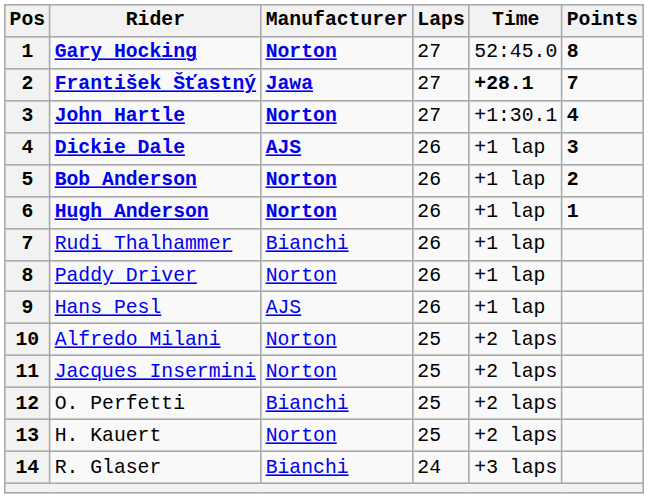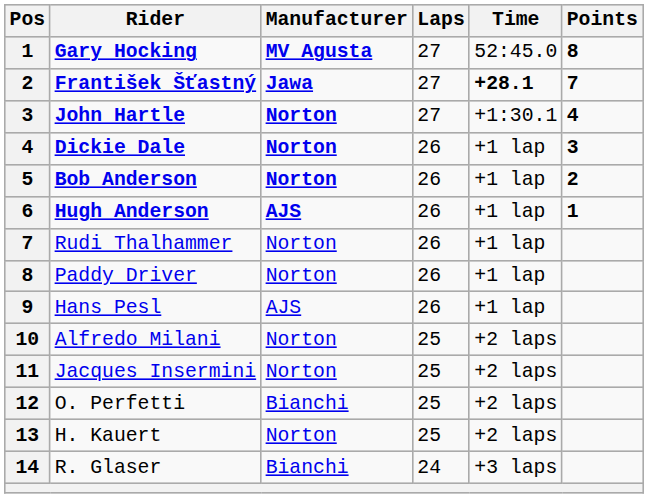 <table class="wikitable" style="font-size: 95%;">
 <tr>
 <th>Pos</th>
 <th>Rider</th>
 <th>Manufacturer</th>
 <th>Laps</th>
 <th>Time</th>
 <th>Points</th>
 </tr>
 <tr>
 <th>1</th>
 <td> <strong><a href='#'>Gary Hocking</a></strong></td>
-<td><strong><a href='#'>Norton</a></strong></td>
+<td><strong><a href='#'>MV Agusta</a></strong></td>
 <td>27</td>
 <td>52:45.0</td>
 <td><strong>8</strong></td>
 </tr>
 <tr>
 <th>2</th>
 <td> <strong><a href='#'>František Šťastný</a></strong></td>
 <td><strong><a href='#'>Jawa</a></strong></td>
 <td>27</td>
 <td><strong>+28.1</strong></td>
 <td><strong>7</strong></td>
 </tr>
 <tr>
 <th>3</th>
 <td> <strong><a href='#'>John Hartle</a></strong></td>
 <td><strong><a href='#'>Norton</a></strong></td>
 <td>27</td>
 <td>+1:30.1</td>
 <td><strong>4</strong></td>
 </tr>
 <tr>
 <th>4</th>
 <td> <strong><a href='#'>Dickie Dale</a></strong></td>
-<td><strong><a href='#'>AJS</a></strong></td>
+<td><strong><a href='#'>Norton</a></strong></td>
 <td>26</td>
 <td>+1 lap</td>
 <td><strong>3</strong></td>
 </tr>
 <tr>
 <th>5</th>
 <td> <strong><a href='#'>Bob Anderson</a></strong></td>
 <td><strong><a href='#'>Norton</a></strong></td>
 <td>26</td>
 <td>+1 lap</td>
 <td><strong>2</strong></td>
 </tr>
 <tr>
 <th>6</th>
 <td> <strong><a href='#'>Hugh Anderson</a></strong></td>
-<td><strong><a href='#'>Norton</a></strong></td>
+<td><strong><a href='#'>AJS</a></strong></td>
 <td>26</td>
 <td>+1 lap</td>
 <td><strong>1</strong></td>
 </tr>
 <tr>
 <th>7</th>
 <td> <a href='#'>Rudi Thalhammer</a></td>
-<td><a href='#'>Bianchi</a></td>
+<td><a href='#'>Norton</a></td>
 <td>26</td>
 <td>+1 lap</td>
 <td></td>
 </tr>
 <tr>
 <th>8</th>
 <td> <a href='#'>Paddy Driver</a></td>
 <td><a href='#'>Norton</a></td>
 <td>26</td>
 <td>+1 lap</td>
 <td></td>
 </tr>
 <tr>
 <th>9</th>
 <td> <a href='#'>Hans Pesl</a></td>
 <td><a href='#'>AJS</a></td>
 <td>26</td>
 <td>+1 lap</td>
 <td></td>
 </tr>
 <tr>
 <th>10</th>
 <td> <a href='#'>Alfredo Milani</a></td>
 <td><a href='#'>Norton</a></td>
 <td>25</td>
 <td>+2 laps</td>
 <td></td>
 </tr>
 <tr>
 <th>11</th>
 <td> <a href='#'>Jacques Insermini</a></td>
 <td><a href='#'>Norton</a></td>
 <td>25</td>
 <td>+2 laps</td>
 <td></td>
 </tr>
 <tr>
 <th>12</th>
 <td> O. Perfetti</td>
 <td><a href='#'>Bianchi</a></td>
 <td>25</td>
 <td>+2 laps</td>
 <td></td>
 </tr>
 <tr>
 <th>13</th>
 <td> H. Kauert</td>
 <td><a href='#'>Norton</a></td>
 <td>25</td>
 <td>+2 laps</td>
 <td></td>
 </tr>
 <tr>
 <th>14</th>
 <td> R. Glaser</td>
 <td><a href='#'>Bianchi</a></td>
 <td>24</td>
 <td>+3 laps</td>
 <td></td>
 </tr>
 <tr>
 <th colspan=6></th>
 </tr>
 </table>
